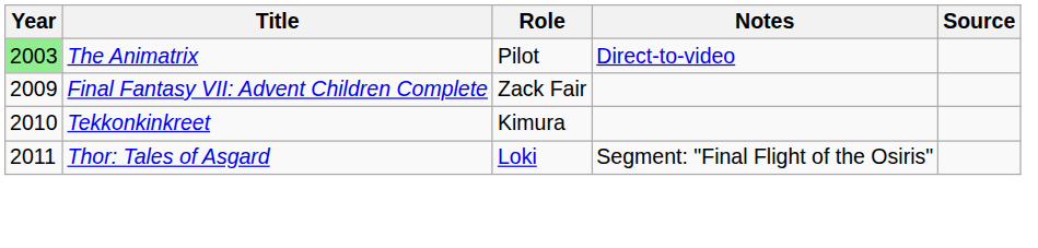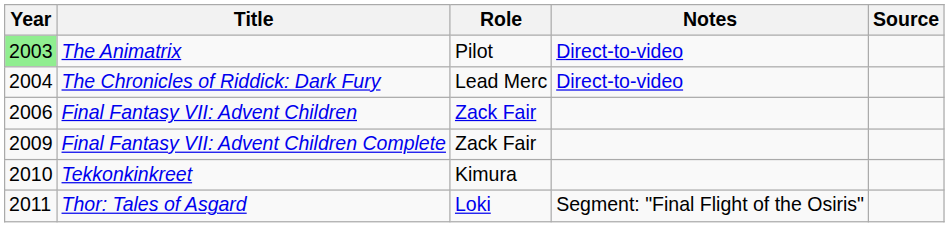 <table class="wikitable sortable plainrowheaders">
 <tr>
 <th>Year</th>
 <th>Title</th>
 <th>Role</th>
 <th class="unsortable">Notes</th>
 <th class="unsortable">Source</th>
 </tr>
 <tr>
 <td style="background: lightgreen;">2003</td>
 <td><em><a href='#'>The Animatrix</a></em></td>
 <td>Pilot</td>
 <td><a href='#'>Direct-to-video</a></td>
+<td></td>
+</tr>
+<tr>
+<td>2004</td>
+<td><em><a href='#'>The Chronicles of Riddick: Dark Fury</a></em></td>
+<td>Lead Merc</td>
+<td><a href='#'>Direct-to-video</a></td>
+<td></td>
+</tr>
+<tr>
+<td>2006</td>
+<td><em><a href='#'>Final Fantasy VII: Advent Children</a></em></td>
+<td><a href='#'>Zack Fair</a></td>
+<td></td>
 <td></td>
 </tr>
 <tr>
 <td>2009</td>
 <td><em><a href='#'>Final Fantasy VII: Advent Children Complete</a></em></td>
 <td>Zack Fair</td>
 <td></td>
 <td></td>
 </tr>
 <tr>
 <td>2010</td>
 <td><em><a href='#'>Tekkonkinkreet</a></em></td>
 <td>Kimura</td>
 <td></td>
 <td></td>
 </tr>
 <tr>
 <td>2011</td>
 <td><em><a href='#'>Thor: Tales of Asgard</a></em></td>
 <td><a href='#'>Loki</a></td>
 <td>Segment: "Final Flight of the Osiris"</td>
 <td></td>
 </tr>
 </table>
